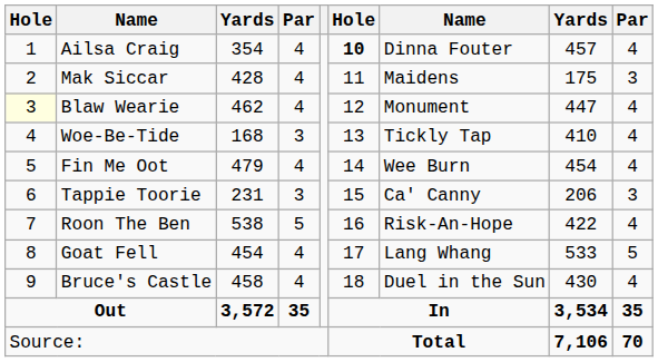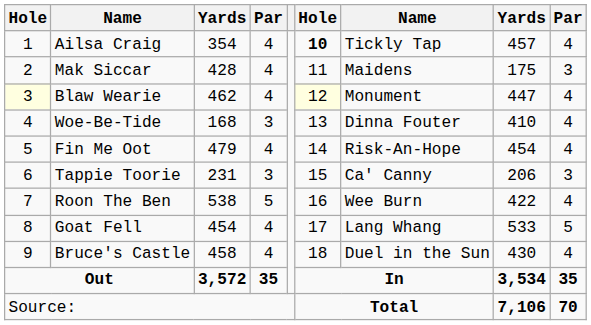 <table class=wikitable>
 <tr>
 <th>Hole</th>
 <th>Name</th>
 <th>Yards</th>
 <th>Par</th>
 <th></th>
 <th>Hole</th>
 <th>Name</th>
 <th>Yards</th>
 <th>Par</th>
 </tr>
 <tr>
 <td align=center>1</td>
 <td>Ailsa Craig</td>
 <td align=center>354</td>
 <td align=center>4</td>
 <td rowspan=10></td>
 <td align=center><strong>10</strong></td>
-<td>Dinna Fouter</td>
+<td>Tickly Tap</td>
 <td align=center>457</td>
 <td align="center">4</td>
 </tr>
 <tr>
 <td align=center>2</td>
 <td>Mak Siccar</td>
 <td align=center>428</td>
 <td align=center>4</td>
 <td align=center>11</td>
 <td>Maidens</td>
 <td align=center>175</td>
 <td align=center>3</td>
 </tr>
 <tr>
 <td align=center style="background: lightyellow;">3</td>
 <td>Blaw Wearie</td>
 <td align=center>462</td>
 <td align="center">4</td>
-<td align=center>12</td>
+<td align=center style="background: lightyellow;">12</td>
 <td>Monument</td>
 <td align=center>447</td>
 <td align="center">4</td>
 </tr>
 <tr>
 <td align=center>4</td>
 <td>Woe-Be-Tide</td>
 <td align=center>168</td>
 <td align="center">3</td>
 <td align=center>13</td>
-<td>Tickly Tap</td>
+<td>Dinna Fouter</td>
 <td align=center>410</td>
 <td align=center>4</td>
 </tr>
 <tr>
 <td align=center>5</td>
 <td>Fin Me Oot</td>
 <td align=center>479</td>
 <td align="center">4</td>
 <td align=center>14</td>
-<td>Wee Burn</td>
+<td>Risk-An-Hope</td>
 <td align=center>454</td>
 <td align="center">4</td>
 </tr>
 <tr>
 <td align=center>6</td>
 <td>Tappie Toorie</td>
 <td align=center>231</td>
 <td align=center>3</td>
 <td align=center>15</td>
 <td>Ca' Canny</td>
 <td align=center>206</td>
 <td align=center>3</td>
 </tr>
 <tr>
 <td align=center>7</td>
 <td>Roon The Ben</td>
 <td align=center>538</td>
 <td align=center>5</td>
 <td align=center>16</td>
-<td>Risk-An-Hope</td>
+<td>Wee Burn</td>
 <td align=center>422</td>
 <td align="center">4</td>
 </tr>
 <tr>
 <td align=center>8</td>
 <td>Goat Fell</td>
 <td align=center>454</td>
 <td align=center>4</td>
 <td align=center>17</td>
 <td>Lang Whang</td>
 <td align=center>533</td>
 <td align="center">5</td>
 </tr>
 <tr>
 <td align=center>9</td>
 <td>Bruce's Castle</td>
 <td align=center>458</td>
 <td align="center">4</td>
 <td align=center>18</td>
 <td>Duel in the Sun</td>
 <td align=center>430</td>
 <td align="center">4</td>
 </tr>
 <tr>
 <td colspan=2 align=center><strong>Out</strong></td>
 <td align=center><strong>3,572</strong></td>
 <td align=center><strong>35</strong></td>
 <td colspan=2 align=center><strong>In</strong></td>
 <td align=center><strong>3,534</strong></td>
 <td align=center><strong>35</strong></td>
 </tr>
 <tr>
 <td colspan=5>Source:</td>
 <td colspan="2" align="center"><strong>Total</strong></td>
 <td align=center><strong>7,106</strong></td>
 <td align=center><strong>70</strong></td>
 </tr>
 </table>
